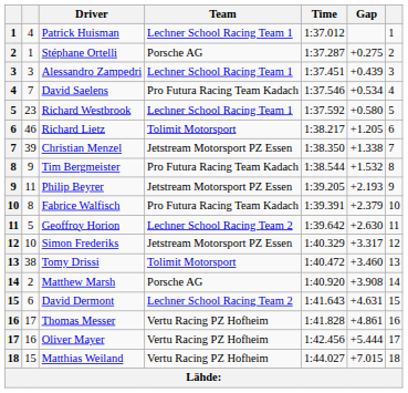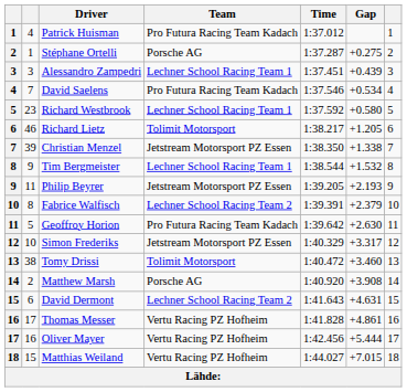 <table class="wikitable" style="font-size:85%">
 <tr>
 <th></th>
 <th></th>
 <th>Driver</th>
 <th>Team</th>
 <th>Time</th>
 <th>Gap</th>
 <th></th>
 </tr>
 <tr>
 <th>1</th>
 <td align=center>4</td>
 <td> <a href='#'>Patrick Huisman</a></td>
-<td><a href='#'>Lechner School Racing Team 1</a></td>
+<td>Pro Futura Racing Team Kadach</td>
 <td>1:37.012</td>
 <td></td>
 <td>1</td>
 </tr>
 <tr>
 <th>2</th>
 <td align=center>1</td>
 <td> <a href='#'>Stéphane Ortelli</a></td>
 <td>Porsche AG</td>
 <td>1:37.287</td>
 <td>+0.275</td>
 <td>2</td>
 </tr>
 <tr>
 <th>3</th>
 <td align=center>3</td>
 <td> <a href='#'>Alessandro Zampedri</a></td>
 <td><a href='#'>Lechner School Racing Team 1</a></td>
 <td>1:37.451</td>
 <td>+0.439</td>
 <td>3</td>
 </tr>
 <tr>
 <th>4</th>
 <td align=center>7</td>
 <td> <a href='#'>David Saelens</a></td>
 <td>Pro Futura Racing Team Kadach</td>
 <td>1:37.546</td>
 <td>+0.534</td>
 <td>4</td>
 </tr>
 <tr>
 <th>5</th>
 <td align=center>23</td>
 <td> <a href='#'>Richard Westbrook</a></td>
 <td><a href='#'>Lechner School Racing Team 1</a></td>
 <td>1:37.592</td>
 <td>+0.580</td>
 <td>5</td>
 </tr>
 <tr>
 <th>6</th>
 <td align=center>46</td>
 <td> <a href='#'>Richard Lietz</a></td>
 <td><a href='#'>Tolimit Motorsport</a></td>
 <td>1:38.217</td>
 <td>+1.205</td>
 <td>6</td>
 </tr>
 <tr>
 <th>7</th>
 <td align=center>39</td>
 <td> <a href='#'>Christian Menzel</a></td>
 <td>Jetstream Motorsport PZ Essen</td>
 <td>1:38.350</td>
 <td>+1.338</td>
 <td>7</td>
 </tr>
 <tr>
 <th>8</th>
 <td align=center>9</td>
 <td> <a href='#'>Tim Bergmeister</a></td>
-<td>Pro Futura Racing Team Kadach</td>
+<td><a href='#'>Lechner School Racing Team 1</a></td>
 <td>1:38.544</td>
 <td>+1.532</td>
 <td>8</td>
 </tr>
 <tr>
 <th>9</th>
 <td align=center>11</td>
 <td> <a href='#'>Philip Beyrer</a></td>
 <td>Jetstream Motorsport PZ Essen</td>
 <td>1:39.205</td>
 <td>+2.193</td>
 <td>9</td>
 </tr>
 <tr>
 <th>10</th>
 <td align=center>8</td>
 <td> <a href='#'>Fabrice Walfisch</a></td>
-<td>Pro Futura Racing Team Kadach</td>
+<td><a href='#'>Lechner School Racing Team 2</a></td>
 <td>1:39.391</td>
 <td>+2.379</td>
 <td>10</td>
 </tr>
 <tr>
 <th>11</th>
 <td align=center>5</td>
 <td> <a href='#'>Geoffroy Horion</a></td>
-<td><a href='#'>Lechner School Racing Team 2</a></td>
+<td>Pro Futura Racing Team Kadach</td>
 <td>1:39.642</td>
 <td>+2.630</td>
 <td>11</td>
 </tr>
 <tr>
 <th>12</th>
 <td align=center>10</td>
 <td> <a href='#'>Simon Frederiks</a></td>
 <td>Jetstream Motorsport PZ Essen</td>
 <td>1:40.329</td>
 <td>+3.317</td>
 <td>12</td>
 </tr>
 <tr>
 <th>13</th>
 <td align=center>38</td>
 <td> <a href='#'>Tomy Drissi</a></td>
 <td><a href='#'>Tolimit Motorsport</a></td>
 <td>1:40.472</td>
 <td>+3.460</td>
 <td>13</td>
 </tr>
 <tr>
 <th>14</th>
 <td align=center>2</td>
 <td> <a href='#'>Matthew Marsh</a></td>
 <td>Porsche AG</td>
 <td>1:40.920</td>
 <td>+3.908</td>
 <td>14</td>
 </tr>
 <tr>
 <th>15</th>
 <td align=center>6</td>
 <td> <a href='#'>David Dermont</a></td>
 <td><a href='#'>Lechner School Racing Team 2</a></td>
 <td>1:41.643</td>
 <td>+4.631</td>
 <td>15</td>
 </tr>
 <tr>
 <th>16</th>
 <td align=center>17</td>
 <td> <a href='#'>Thomas Messer</a></td>
 <td>Vertu Racing PZ Hofheim</td>
 <td>1:41.828</td>
 <td>+4.861</td>
 <td>16</td>
 </tr>
 <tr>
 <th>17</th>
 <td align=center>16</td>
 <td> <a href='#'>Oliver Mayer</a></td>
 <td>Vertu Racing PZ Hofheim</td>
 <td>1:42.456</td>
 <td>+5.444</td>
 <td>17</td>
 </tr>
 <tr>
 <th>18</th>
 <td align=center>15</td>
 <td> <a href='#'>Matthias Weiland</a></td>
 <td>Vertu Racing PZ Hofheim</td>
 <td>1:44.027</td>
 <td>+7.015</td>
 <td>18</td>
 </tr>
 <tr>
 <th colspan="8">Lähde:</th>
 </tr>
 </table>
